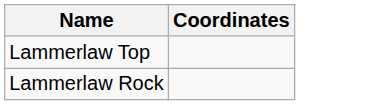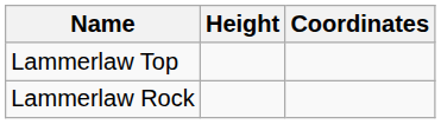 <table class="wikitable">
 <tr>
 <th>Name</th>
+<th>Height</th>
 <th>Coordinates</th>
 </tr>
 <tr>
 <td>Lammerlaw Top</td>
 <td></td>
+<td></td>
 </tr>
 <tr>
 <td>Lammerlaw Rock</td>
 <td></td>
+<td></td>
 </tr>
 </table>
